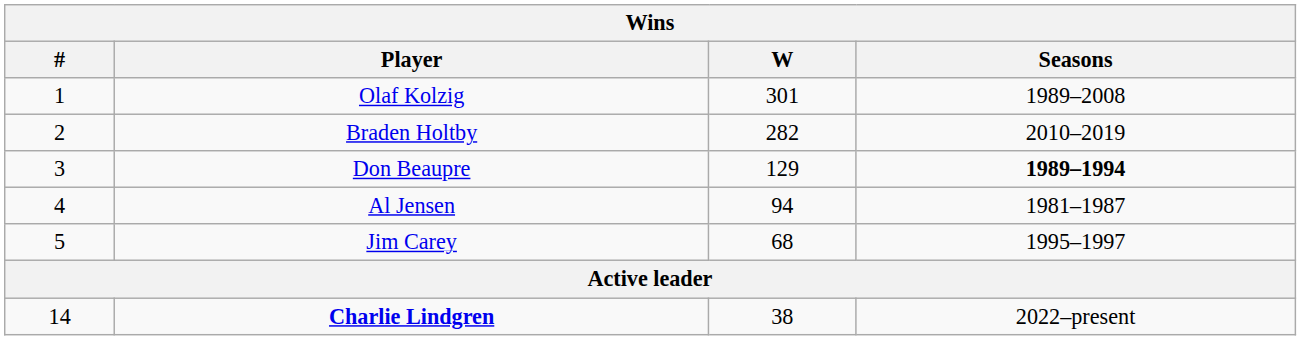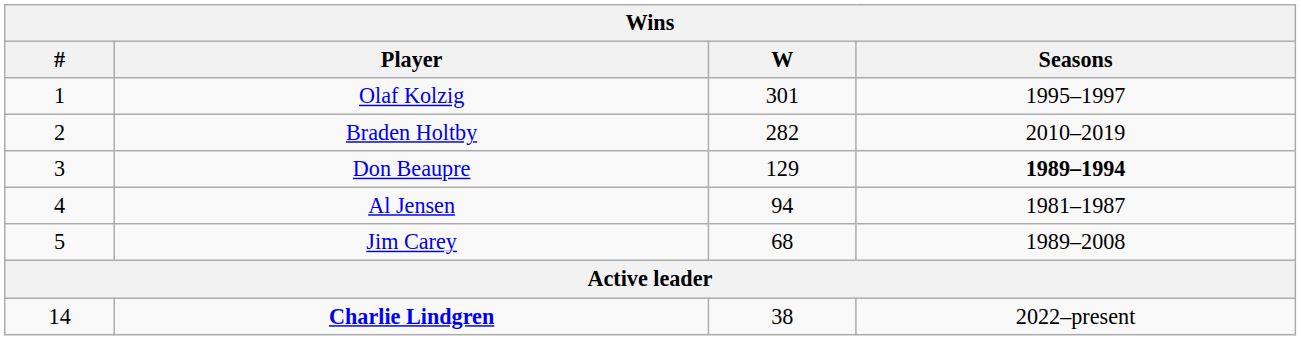 <table class="wikitable" style="text-align: center; font-size: 95%" width="70%">
 <tr>
 <th colspan="4">Wins</th>
 </tr>
 <tr>
 <th>#</th>
 <th>Player</th>
 <th>W</th>
 <th>Seasons</th>
 </tr>
 <tr>
 <td>1</td>
 <td><a href='#'>Olaf Kolzig</a></td>
 <td>301</td>
-<td>1989–2008</td>
+<td>1995–1997</td>
 </tr>
 <tr>
 <td>2</td>
 <td><a href='#'>Braden Holtby</a></td>
 <td>282</td>
 <td>2010–2019</td>
 </tr>
 <tr>
 <td>3</td>
 <td><a href='#'>Don Beaupre</a></td>
 <td>129</td>
 <td><strong>1989–1994</strong></td>
 </tr>
 <tr>
 <td>4</td>
 <td><a href='#'>Al Jensen</a></td>
 <td>94</td>
 <td>1981–1987</td>
 </tr>
 <tr>
 <td>5</td>
 <td><a href='#'>Jim Carey</a></td>
 <td>68</td>
-<td>1995–1997</td>
+<td>1989–2008</td>
 </tr>
 <tr>
 <th colspan="4">Active leader</th>
 </tr>
 <tr>
 <td>14</td>
 <td><strong><a href='#'>Charlie Lindgren</a></strong></td>
 <td>38</td>
 <td>2022–present</td>
 </tr>
 </table>
